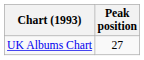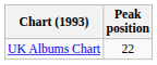 <table class="wikitable">
 <tr>
 <th>Chart (1993)</th>
 <th>Peak<br>position</th>
 </tr>
 <tr>
 <td><a href='#'>UK Albums Chart</a></td>
-<td style="text-align:center;">27</td>
+<td style="text-align:center;">22</td>
 </tr>
 </table>
